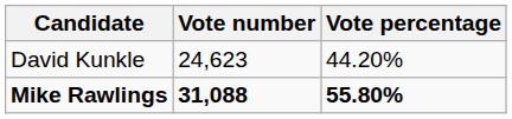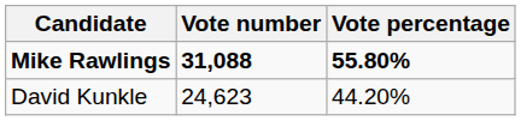 <table class="wikitable">
 <tr>
 <th>Candidate</th>
 <th>Vote number</th>
 <th>Vote percentage</th>
 </tr>
 <tr>
+<td><strong>Mike Rawlings</strong></td>
+<td><strong>31,088</strong></td>
+<td><strong>55.80%</strong></td>
+</tr>
+<tr>
 <td>David Kunkle</td>
 <td>24,623</td>
 <td>44.20%</td>
 </tr>
-<tr>
-<td><strong>Mike Rawlings</strong></td>
-<td><strong>31,088</strong></td>
-<td><strong>55.80%</strong></td>
-</tr>
 </table>
